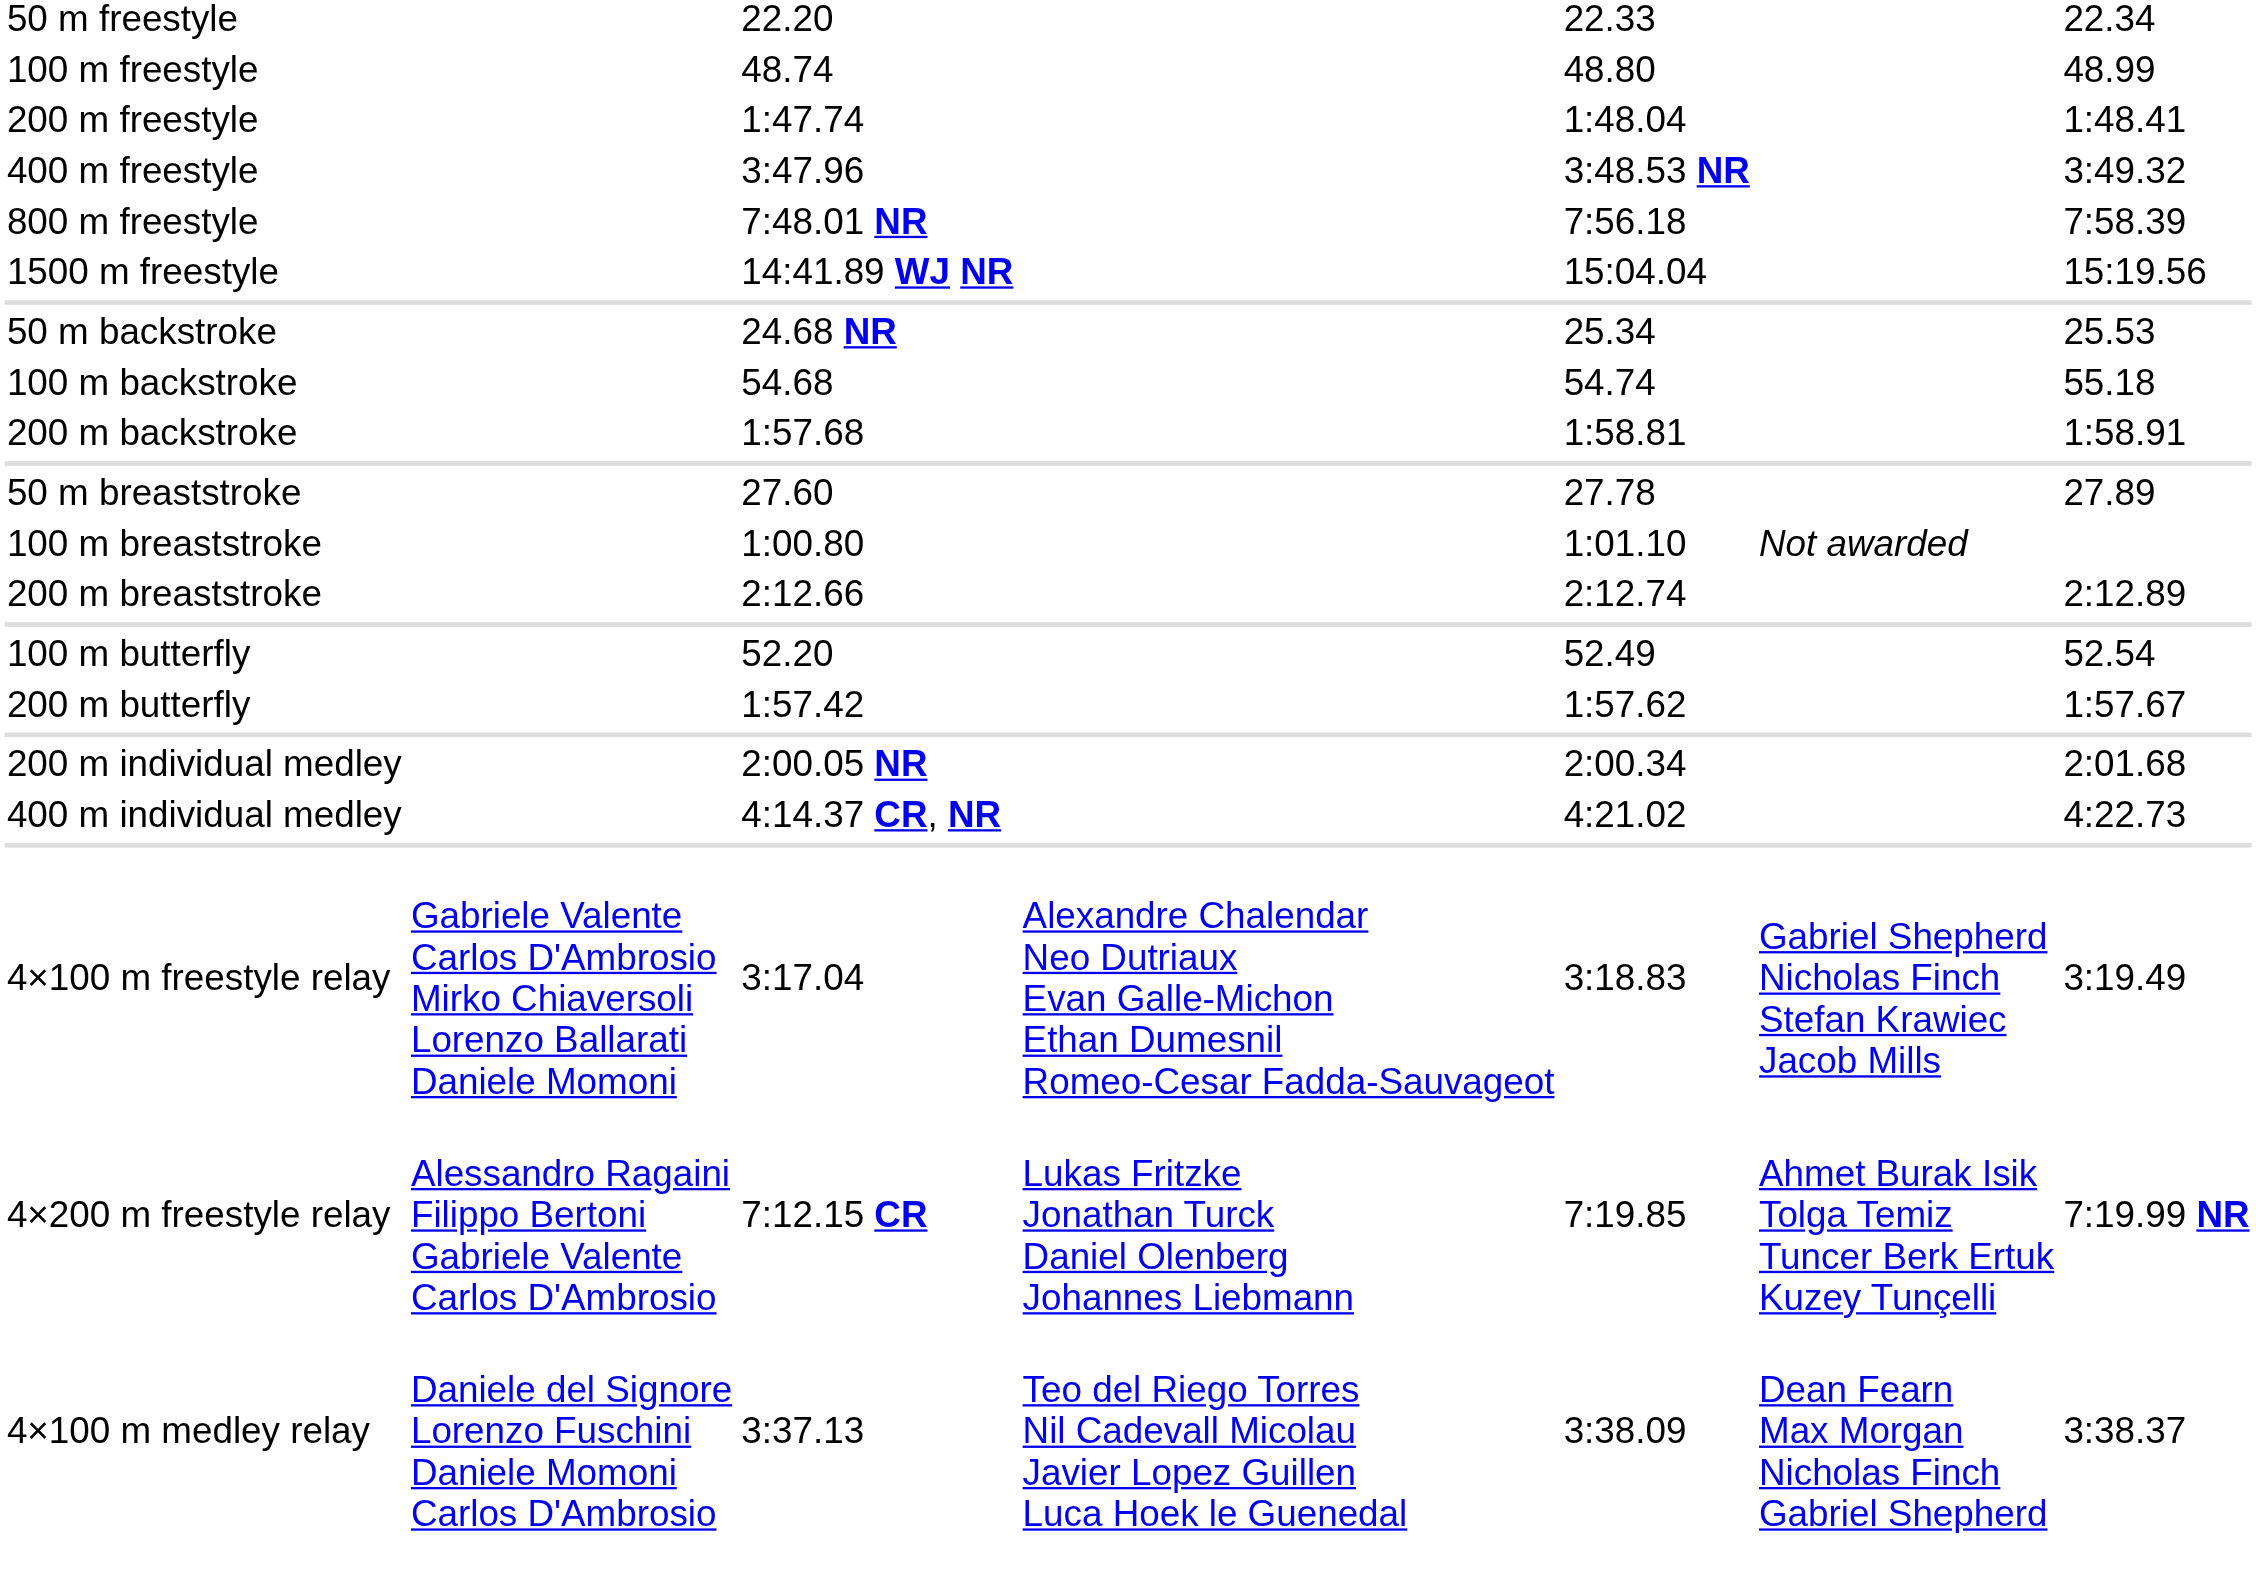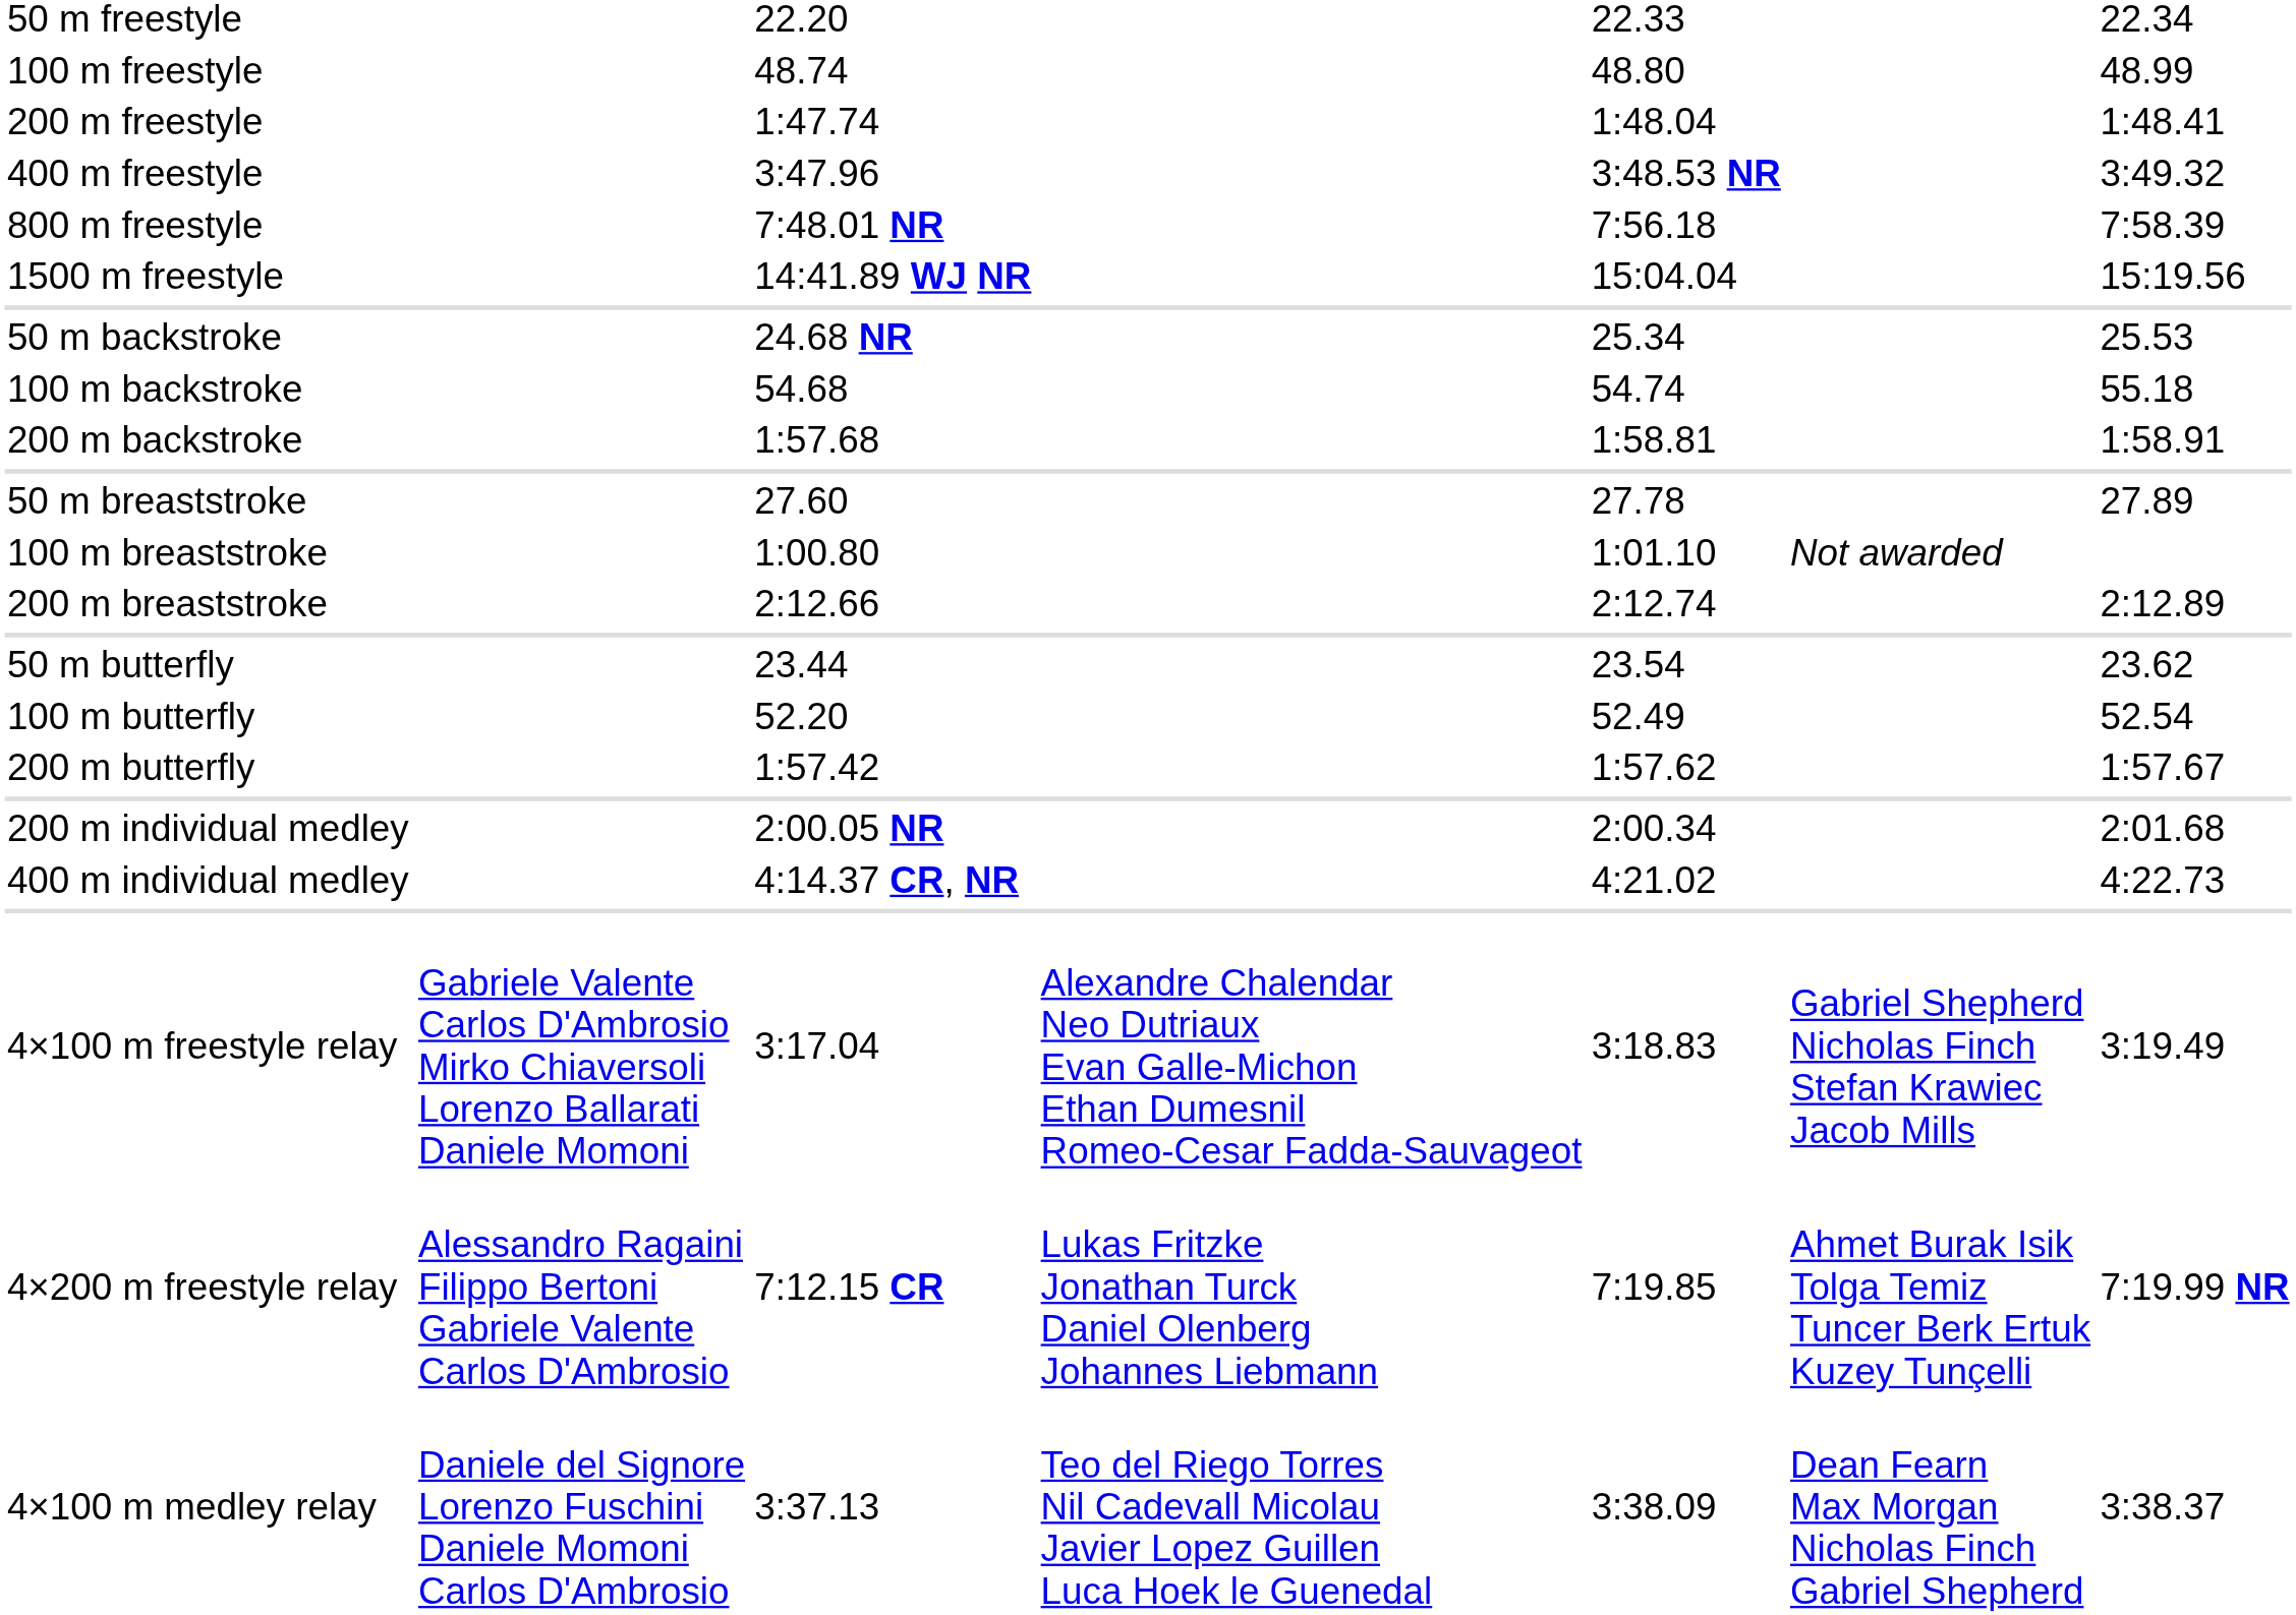 <table>
 <tr>
 <td>50 m freestyle</td>
 <td></td>
 <td>22.20</td>
 <td></td>
 <td>22.33</td>
 <td></td>
 <td>22.34</td>
 </tr>
 <tr>
 <td>100 m freestyle</td>
 <td></td>
 <td>48.74</td>
 <td></td>
 <td>48.80</td>
 <td></td>
 <td>48.99</td>
 </tr>
 <tr>
 <td>200 m freestyle</td>
 <td></td>
 <td>1:47.74</td>
 <td></td>
 <td>1:48.04</td>
 <td></td>
 <td>1:48.41</td>
 </tr>
 <tr>
 <td>400 m freestyle</td>
 <td></td>
 <td>3:47.96</td>
 <td></td>
 <td>3:48.53 <strong><a href='#'>NR</a></strong></td>
 <td></td>
 <td>3:49.32</td>
 </tr>
 <tr>
 <td>800 m freestyle</td>
 <td></td>
 <td>7:48.01 <strong><a href='#'>NR</a></strong></td>
 <td></td>
 <td>7:56.18</td>
 <td></td>
 <td>7:58.39</td>
 </tr>
 <tr>
 <td>1500 m freestyle</td>
 <td></td>
 <td>14:41.89 <strong><a href='#'>WJ</a> <a href='#'>NR</a></strong></td>
 <td></td>
 <td>15:04.04</td>
 <td></td>
 <td>15:19.56</td>
 </tr>
 <tr bgcolor=#DDDDDD>
 <td colspan=7></td>
 </tr>
 <tr>
 <td>50 m backstroke</td>
 <td></td>
 <td>24.68 <strong><a href='#'>NR</a></strong></td>
 <td></td>
 <td>25.34</td>
 <td></td>
 <td>25.53</td>
 </tr>
 <tr>
 <td>100 m backstroke</td>
 <td></td>
 <td>54.68</td>
 <td></td>
 <td>54.74</td>
 <td></td>
 <td>55.18</td>
 </tr>
 <tr>
 <td>200 m backstroke</td>
 <td></td>
 <td>1:57.68</td>
 <td></td>
 <td>1:58.81</td>
 <td></td>
 <td>1:58.91</td>
 </tr>
 <tr bgcolor=#DDDDDD>
 <td colspan=7></td>
 </tr>
 <tr>
 <td>50 m breaststroke</td>
 <td></td>
 <td>27.60</td>
 <td></td>
 <td>27.78</td>
 <td></td>
 <td>27.89</td>
 </tr>
 <tr>
 <td>100 m breaststroke</td>
 <td></td>
 <td>1:00.80</td>
 <td><br></td>
 <td>1:01.10</td>
 <td><em>Not awarded</em></td>
 <td></td>
 </tr>
 <tr>
 <td>200 m breaststroke</td>
 <td></td>
 <td>2:12.66</td>
 <td></td>
 <td>2:12.74</td>
 <td></td>
 <td>2:12.89</td>
 </tr>
 <tr bgcolor=#DDDDDD>
 <td colspan=7></td>
 </tr>
 <tr>
+<td>50 m butterfly</td>
+<td></td>
+<td>23.44</td>
+<td></td>
+<td>23.54</td>
+<td></td>
+<td>23.62</td>
+</tr>
+<tr>
 <td>100 m butterfly</td>
 <td></td>
 <td>52.20</td>
 <td></td>
 <td>52.49</td>
 <td></td>
 <td>52.54</td>
 </tr>
 <tr>
 <td>200 m butterfly</td>
 <td></td>
 <td>1:57.42</td>
 <td></td>
 <td>1:57.62</td>
 <td></td>
 <td>1:57.67</td>
 </tr>
 <tr bgcolor=#DDDDDD>
 <td colspan=7></td>
 </tr>
 <tr>
 <td>200 m individual medley</td>
 <td></td>
 <td>2:00.05 <strong><a href='#'>NR</a></strong></td>
 <td></td>
 <td>2:00.34</td>
 <td></td>
 <td>2:01.68</td>
 </tr>
 <tr>
 <td>400 m individual medley</td>
 <td></td>
 <td>4:14.37 <strong><a href='#'>CR</a></strong>, <strong><a href='#'>NR</a></strong></td>
 <td></td>
 <td>4:21.02</td>
 <td></td>
 <td>4:22.73</td>
 </tr>
 <tr bgcolor=#DDDDDD>
 <td colspan=7></td>
 </tr>
 <tr>
 <td>4×100 m freestyle relay</td>
 <td><br><a href='#'>Gabriele Valente</a><br><a href='#'>Carlos D'Ambrosio</a><br><a href='#'>Mirko Chiaversoli</a><br><a href='#'>Lorenzo Ballarati</a><br><a href='#'>Daniele Momoni</a></td>
 <td>3:17.04</td>
 <td><br><a href='#'>Alexandre Chalendar</a><br><a href='#'>Neo Dutriaux</a><br><a href='#'>Evan Galle-Michon</a><br><a href='#'>Ethan Dumesnil</a><br><a href='#'>Romeo-Cesar Fadda-Sauvageot</a></td>
 <td>3:18.83</td>
 <td><br><a href='#'>Gabriel Shepherd</a><br><a href='#'>Nicholas Finch</a><br><a href='#'>Stefan Krawiec</a><br><a href='#'>Jacob Mills</a></td>
 <td>3:19.49</td>
 </tr>
 <tr>
 <td>4×200 m freestyle relay</td>
 <td> <br><a href='#'>Alessandro Ragaini</a><br><a href='#'>Filippo Bertoni</a><br><a href='#'>Gabriele Valente</a><br><a href='#'>Carlos D'Ambrosio</a></td>
 <td>7:12.15 <strong><a href='#'>CR</a></strong></td>
 <td> <br><a href='#'>Lukas Fritzke</a><br><a href='#'>Jonathan Turck</a><br><a href='#'>Daniel Olenberg</a><br><a href='#'>Johannes Liebmann</a></td>
 <td>7:19.85</td>
 <td> <br><a href='#'>Ahmet Burak Isik</a><br><a href='#'>Tolga Temiz</a><br><a href='#'>Tuncer Berk Ertuk</a><br><a href='#'>Kuzey Tunçelli</a></td>
 <td>7:19.99 <strong><a href='#'>NR</a></strong></td>
 </tr>
 <tr>
 <td>4×100 m medley relay</td>
 <td><br><a href='#'>Daniele del Signore</a><br><a href='#'>Lorenzo Fuschini</a><br><a href='#'>Daniele Momoni</a><br><a href='#'>Carlos D'Ambrosio</a></td>
 <td>3:37.13</td>
 <td><br><a href='#'>Teo del Riego Torres</a><br><a href='#'>Nil Cadevall Micolau</a><br><a href='#'>Javier Lopez Guillen</a><br><a href='#'>Luca Hoek le Guenedal</a></td>
 <td>3:38.09</td>
 <td><br><a href='#'>Dean Fearn</a><br><a href='#'>Max Morgan</a><br><a href='#'>Nicholas Finch</a><br><a href='#'>Gabriel Shepherd</a></td>
 <td>3:38.37</td>
 </tr>
 </table>
